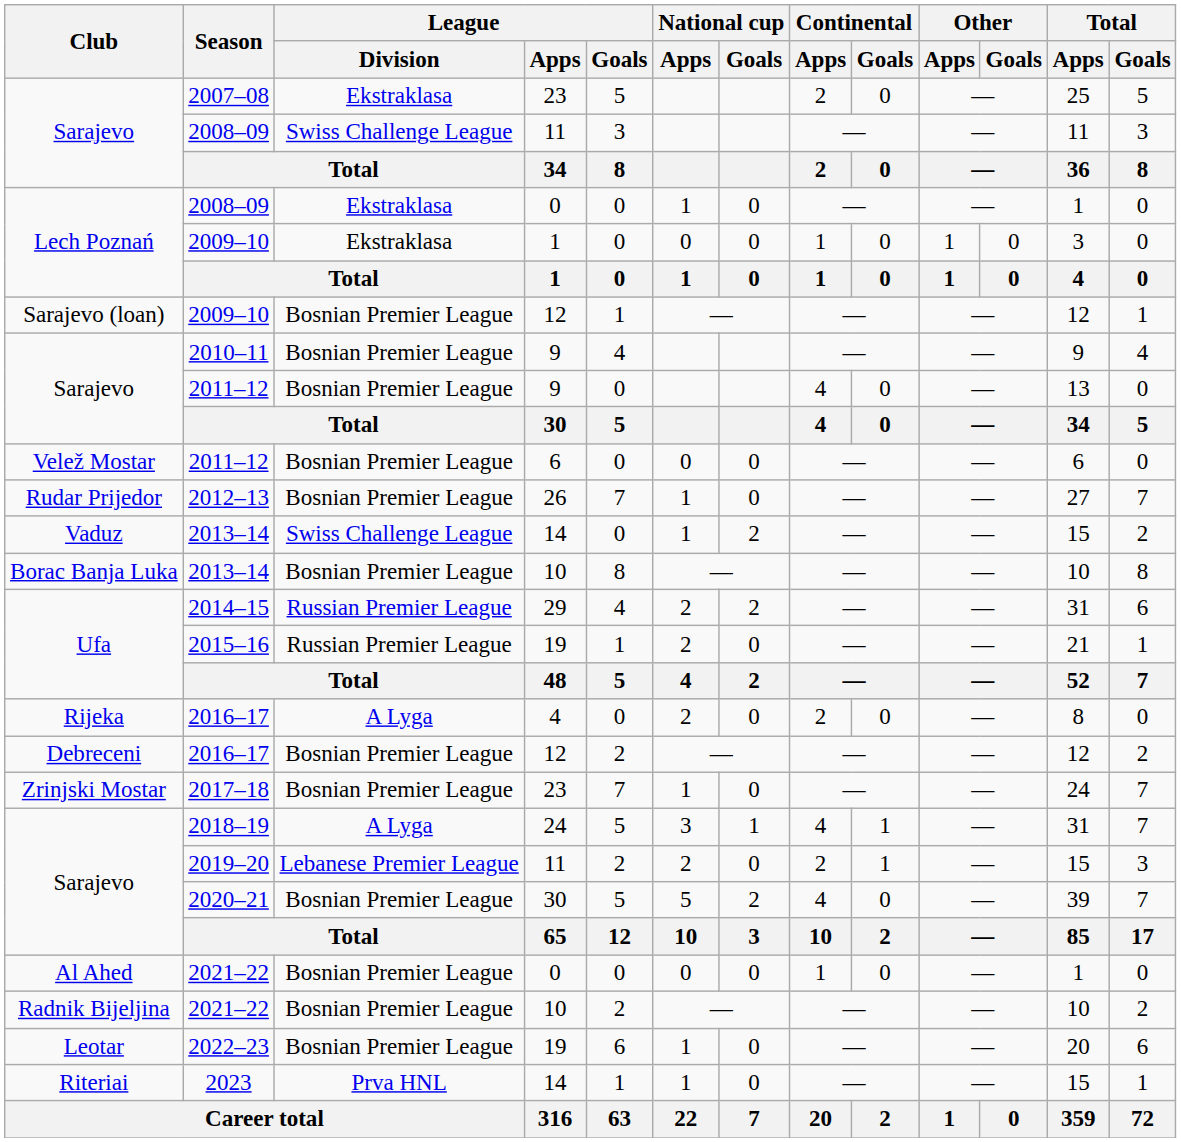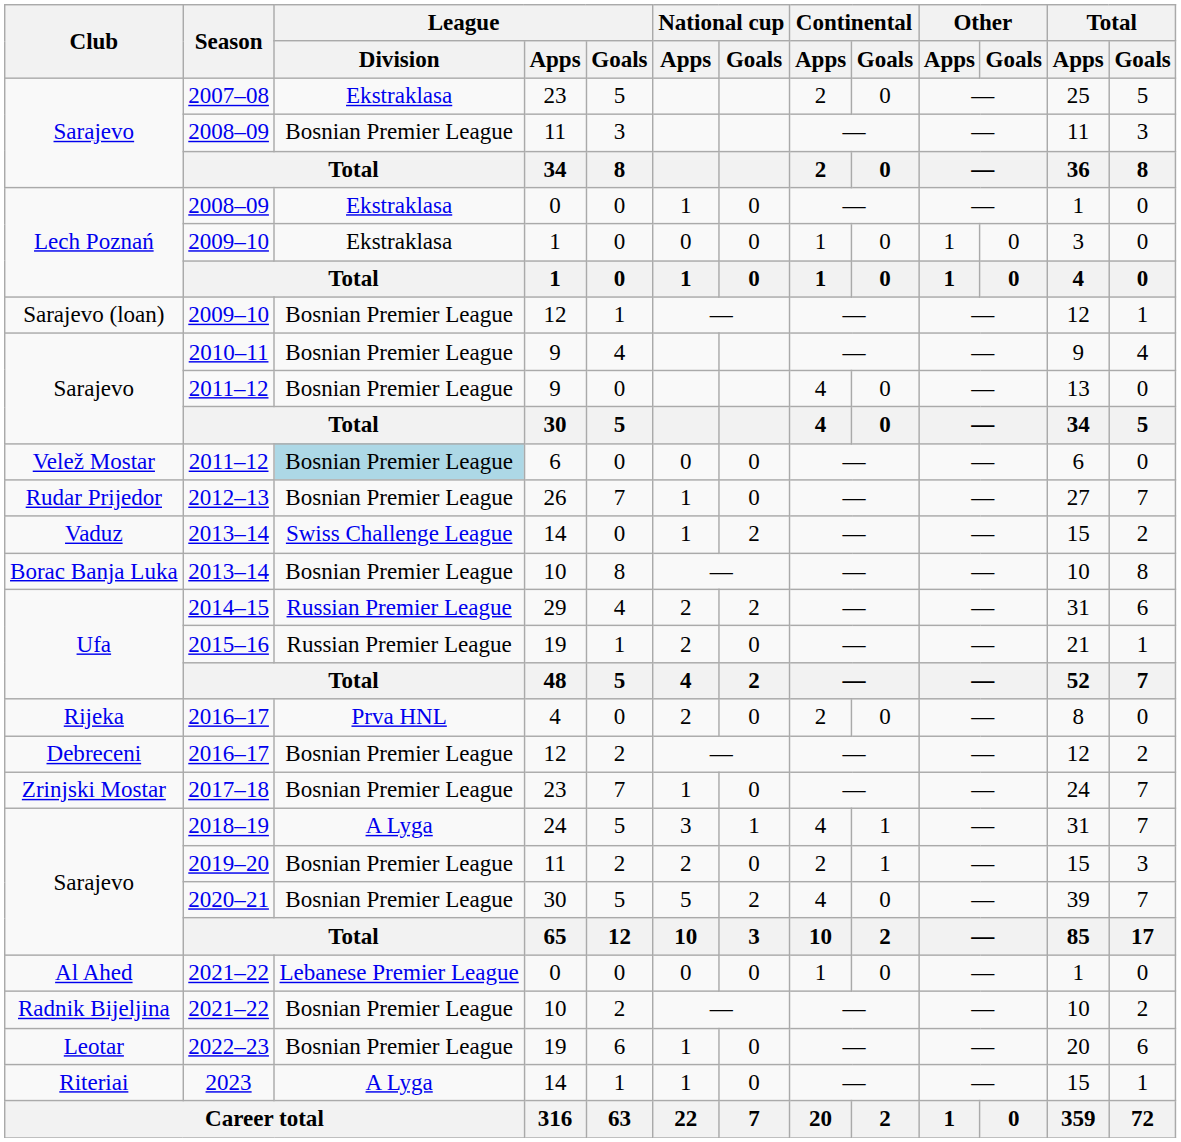 <table class="wikitable" style="text-align:center">
 <tr>
 <th rowspan=2>Club</th>
 <th rowspan=2>Season</th>
 <th colspan=3>League</th>
 <th colspan=2>National cup</th>
 <th colspan=2>Continental</th>
 <th colspan=2>Other</th>
 <th colspan=2>Total</th>
 </tr>
 <tr>
 <th>Division</th>
 <th>Apps</th>
 <th>Goals</th>
 <th>Apps</th>
 <th>Goals</th>
 <th>Apps</th>
 <th>Goals</th>
 <th>Apps</th>
 <th>Goals</th>
 <th>Apps</th>
 <th>Goals</th>
 </tr>
 <tr>
 <td rowspan=3><a href='#'>Sarajevo</a></td>
 <td><a href='#'>2007–08</a></td>
 <td><a href='#'>Ekstraklasa</a></td>
 <td>23</td>
 <td>5</td>
 <td></td>
 <td></td>
 <td>2</td>
 <td>0</td>
 <td colspan=2>—</td>
 <td>25</td>
 <td>5</td>
 </tr>
 <tr>
 <td><a href='#'>2008–09</a></td>
-<td><a href='#'>Swiss Challenge League</a></td>
+<td>Bosnian Premier League</td>
 <td>11</td>
 <td>3</td>
 <td></td>
 <td></td>
 <td colspan=2>—</td>
 <td colspan=2>—</td>
 <td>11</td>
 <td>3</td>
 </tr>
 <tr>
 <th colspan=2>Total</th>
 <th>34</th>
 <th>8</th>
 <th></th>
 <th></th>
 <th>2</th>
 <th>0</th>
 <th colspan=2>—</th>
 <th>36</th>
 <th>8</th>
 </tr>
 <tr>
 <td rowspan=3><a href='#'>Lech Poznań</a></td>
 <td><a href='#'>2008–09</a></td>
 <td><a href='#'>Ekstraklasa</a></td>
 <td>0</td>
 <td>0</td>
 <td>1</td>
 <td>0</td>
 <td colspan=2>—</td>
 <td colspan=2>—</td>
 <td>1</td>
 <td>0</td>
 </tr>
 <tr>
 <td><a href='#'>2009–10</a></td>
 <td>Ekstraklasa</td>
 <td>1</td>
 <td>0</td>
 <td>0</td>
 <td>0</td>
 <td>1</td>
 <td>0</td>
 <td>1</td>
 <td>0</td>
 <td>3</td>
 <td>0</td>
 </tr>
 <tr>
 <th colspan=2>Total</th>
 <th>1</th>
 <th>0</th>
 <th>1</th>
 <th>0</th>
 <th>1</th>
 <th>0</th>
 <th>1</th>
 <th>0</th>
 <th>4</th>
 <th>0</th>
 </tr>
 <tr>
 <td>Sarajevo (loan)</td>
 <td><a href='#'>2009–10</a></td>
 <td>Bosnian Premier League</td>
 <td>12</td>
 <td>1</td>
 <td colspan=2>—</td>
 <td colspan=2>—</td>
 <td colspan=2>—</td>
 <td>12</td>
 <td>1</td>
 </tr>
 <tr>
 <td rowspan=3>Sarajevo</td>
 <td><a href='#'>2010–11</a></td>
 <td>Bosnian Premier League</td>
 <td>9</td>
 <td>4</td>
 <td></td>
 <td></td>
 <td colspan=2>—</td>
 <td colspan=2>—</td>
 <td>9</td>
 <td>4</td>
 </tr>
 <tr>
 <td><a href='#'>2011–12</a></td>
 <td>Bosnian Premier League</td>
 <td>9</td>
 <td>0</td>
 <td></td>
 <td></td>
 <td>4</td>
 <td>0</td>
 <td colspan=2>—</td>
 <td>13</td>
 <td>0</td>
 </tr>
 <tr>
 <th colspan=2>Total</th>
 <th>30</th>
 <th>5</th>
 <th></th>
 <th></th>
 <th>4</th>
 <th>0</th>
 <th colspan=2>—</th>
 <th>34</th>
 <th>5</th>
 </tr>
 <tr>
 <td><a href='#'>Velež Mostar</a></td>
 <td><a href='#'>2011–12</a></td>
-<td>Bosnian Premier League</td>
+<td style="background: lightblue;">Bosnian Premier League</td>
 <td>6</td>
 <td>0</td>
 <td>0</td>
 <td>0</td>
 <td colspan=2>—</td>
 <td colspan=2>—</td>
 <td>6</td>
 <td>0</td>
 </tr>
 <tr>
 <td><a href='#'>Rudar Prijedor</a></td>
 <td><a href='#'>2012–13</a></td>
 <td>Bosnian Premier League</td>
 <td>26</td>
 <td>7</td>
 <td>1</td>
 <td>0</td>
 <td colspan=2>—</td>
 <td colspan=2>—</td>
 <td>27</td>
 <td>7</td>
 </tr>
 <tr>
 <td><a href='#'>Vaduz</a></td>
 <td><a href='#'>2013–14</a></td>
 <td><a href='#'>Swiss Challenge League</a></td>
 <td>14</td>
 <td>0</td>
 <td>1</td>
 <td>2</td>
 <td colspan=2>—</td>
 <td colspan=2>—</td>
 <td>15</td>
 <td>2</td>
 </tr>
 <tr>
 <td><a href='#'>Borac Banja Luka</a></td>
 <td><a href='#'>2013–14</a></td>
 <td>Bosnian Premier League</td>
 <td>10</td>
 <td>8</td>
 <td colspan=2>—</td>
 <td colspan=2>—</td>
 <td colspan=2>—</td>
 <td>10</td>
 <td>8</td>
 </tr>
 <tr>
 <td rowspan=3><a href='#'>Ufa</a></td>
 <td><a href='#'>2014–15</a></td>
 <td><a href='#'>Russian Premier League</a></td>
 <td>29</td>
 <td>4</td>
 <td>2</td>
 <td>2</td>
 <td colspan=2>—</td>
 <td colspan=2>—</td>
 <td>31</td>
 <td>6</td>
 </tr>
 <tr>
 <td><a href='#'>2015–16</a></td>
 <td>Russian Premier League</td>
 <td>19</td>
 <td>1</td>
 <td>2</td>
 <td>0</td>
 <td colspan=2>—</td>
 <td colspan=2>—</td>
 <td>21</td>
 <td>1</td>
 </tr>
 <tr>
 <th colspan=2>Total</th>
 <th>48</th>
 <th>5</th>
 <th>4</th>
 <th>2</th>
 <th colspan=2>—</th>
 <th colspan=2>—</th>
 <th>52</th>
 <th>7</th>
 </tr>
 <tr>
 <td><a href='#'>Rijeka</a></td>
 <td><a href='#'>2016–17</a></td>
-<td><a href='#'>A Lyga</a></td>
+<td><a href='#'>Prva HNL</a></td>
 <td>4</td>
 <td>0</td>
 <td>2</td>
 <td>0</td>
 <td>2</td>
 <td>0</td>
 <td colspan=2>—</td>
 <td>8</td>
 <td>0</td>
 </tr>
 <tr>
 <td><a href='#'>Debreceni</a></td>
 <td><a href='#'>2016–17</a></td>
 <td>Bosnian Premier League</td>
 <td>12</td>
 <td>2</td>
 <td colspan=2>—</td>
 <td colspan=2>—</td>
 <td colspan=2>—</td>
 <td>12</td>
 <td>2</td>
 </tr>
 <tr>
 <td><a href='#'>Zrinjski Mostar</a></td>
 <td><a href='#'>2017–18</a></td>
 <td>Bosnian Premier League</td>
 <td>23</td>
 <td>7</td>
 <td>1</td>
 <td>0</td>
 <td colspan=2>—</td>
 <td colspan=2>—</td>
 <td>24</td>
 <td>7</td>
 </tr>
 <tr>
 <td rowspan=4>Sarajevo</td>
 <td><a href='#'>2018–19</a></td>
 <td><a href='#'>A Lyga</a></td>
 <td>24</td>
 <td>5</td>
 <td>3</td>
 <td>1</td>
 <td>4</td>
 <td>1</td>
 <td colspan=2>—</td>
 <td>31</td>
 <td>7</td>
 </tr>
 <tr>
 <td><a href='#'>2019–20</a></td>
-<td><a href='#'>Lebanese Premier League</a></td>
+<td>Bosnian Premier League</td>
 <td>11</td>
 <td>2</td>
 <td>2</td>
 <td>0</td>
 <td>2</td>
 <td>1</td>
 <td colspan=2>—</td>
 <td>15</td>
 <td>3</td>
 </tr>
 <tr>
 <td><a href='#'>2020–21</a></td>
 <td>Bosnian Premier League</td>
 <td>30</td>
 <td>5</td>
 <td>5</td>
 <td>2</td>
 <td>4</td>
 <td>0</td>
 <td colspan=2>—</td>
 <td>39</td>
 <td>7</td>
 </tr>
 <tr>
 <th colspan=2>Total</th>
 <th>65</th>
 <th>12</th>
 <th>10</th>
 <th>3</th>
 <th>10</th>
 <th>2</th>
 <th colspan=2>—</th>
 <th>85</th>
 <th>17</th>
 </tr>
 <tr>
 <td><a href='#'>Al Ahed</a></td>
 <td><a href='#'>2021–22</a></td>
-<td>Bosnian Premier League</td>
+<td><a href='#'>Lebanese Premier League</a></td>
 <td>0</td>
 <td>0</td>
 <td>0</td>
 <td>0</td>
 <td>1</td>
 <td>0</td>
 <td colspan=2>—</td>
 <td>1</td>
 <td>0</td>
 </tr>
 <tr>
 <td><a href='#'>Radnik Bijeljina</a></td>
 <td><a href='#'>2021–22</a></td>
 <td>Bosnian Premier League</td>
 <td>10</td>
 <td>2</td>
 <td colspan=2>—</td>
 <td colspan=2>—</td>
 <td colspan=2>—</td>
 <td>10</td>
 <td>2</td>
 </tr>
 <tr>
 <td><a href='#'>Leotar</a></td>
 <td><a href='#'>2022–23</a></td>
 <td>Bosnian Premier League</td>
 <td>19</td>
 <td>6</td>
 <td>1</td>
 <td>0</td>
 <td colspan=2>—</td>
 <td colspan=2>—</td>
 <td>20</td>
 <td>6</td>
 </tr>
 <tr>
 <td><a href='#'>Riteriai</a></td>
 <td><a href='#'>2023</a></td>
-<td><a href='#'>Prva HNL</a></td>
+<td><a href='#'>A Lyga</a></td>
 <td>14</td>
 <td>1</td>
 <td>1</td>
 <td>0</td>
 <td colspan=2>—</td>
 <td colspan=2>—</td>
 <td>15</td>
 <td>1</td>
 </tr>
 <tr>
 <th colspan=3>Career total</th>
 <th>316</th>
 <th>63</th>
 <th>22</th>
 <th>7</th>
 <th>20</th>
 <th>2</th>
 <th>1</th>
 <th>0</th>
 <th>359</th>
 <th>72</th>
 </tr>
 </table>
